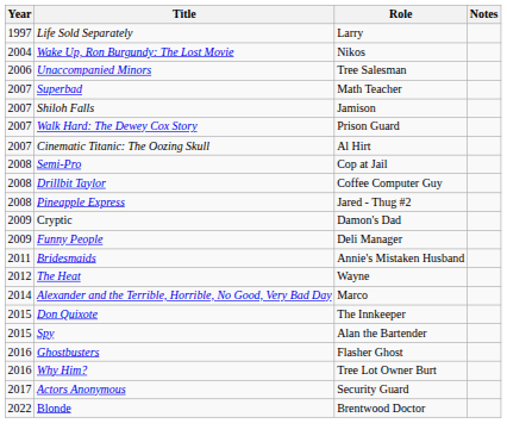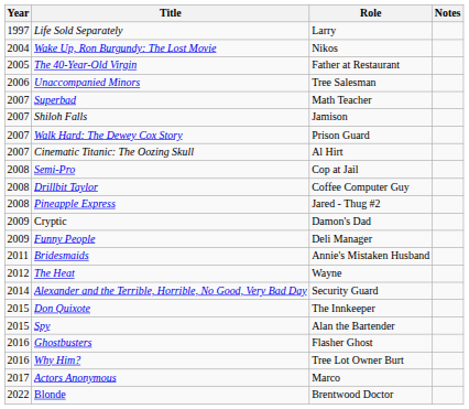 <table class="wikitable sortable">
 <tr>
 <th>Year</th>
 <th>Title</th>
 <th>Role</th>
 <th>Notes</th>
 </tr>
 <tr>
 <td>1997</td>
 <td><em>Life Sold Separately</em></td>
 <td>Larry</td>
 <td></td>
 </tr>
 <tr>
 <td>2004</td>
 <td><em><a href='#'>Wake Up, Ron Burgundy: The Lost Movie</a></em></td>
 <td>Nikos</td>
+<td></td>
+</tr>
+<tr>
+<td>2005</td>
+<td><em><a href='#'>The 40-Year-Old Virgin</a></em></td>
+<td>Father at Restaurant</td>
 <td></td>
 </tr>
 <tr>
 <td>2006</td>
 <td><em><a href='#'>Unaccompanied Minors</a></em></td>
 <td>Tree Salesman</td>
 <td></td>
 </tr>
 <tr>
 <td>2007</td>
 <td><em><a href='#'>Superbad</a></em></td>
 <td>Math Teacher</td>
 <td></td>
 </tr>
 <tr>
 <td>2007</td>
 <td><em>Shiloh Falls</em></td>
 <td>Jamison</td>
 <td></td>
 </tr>
 <tr>
 <td>2007</td>
 <td><em><a href='#'>Walk Hard: The Dewey Cox Story</a></em></td>
 <td>Prison Guard</td>
 <td></td>
 </tr>
 <tr>
 <td>2007</td>
 <td><em>Cinematic Titanic: The Oozing Skull</em></td>
 <td>Al Hirt</td>
 <td></td>
 </tr>
 <tr>
 <td>2008</td>
 <td><em><a href='#'>Semi-Pro</a></em></td>
 <td>Cop at Jail</td>
 <td></td>
 </tr>
 <tr>
 <td>2008</td>
 <td><em><a href='#'>Drillbit Taylor</a></em></td>
 <td>Coffee Computer Guy</td>
 <td></td>
 </tr>
 <tr>
 <td>2008</td>
 <td><a href='#'><em>Pineapple Express</em></a></td>
 <td>Jared - Thug #2</td>
 <td></td>
 </tr>
 <tr>
 <td>2009</td>
 <td>Cryptic</td>
 <td>Damon's Dad</td>
 <td></td>
 </tr>
 <tr>
 <td>2009</td>
 <td><em><a href='#'>Funny People</a></em></td>
 <td>Deli Manager</td>
 <td></td>
 </tr>
 <tr>
 <td>2011</td>
 <td><a href='#'><em>Bridesmaids</em></a></td>
 <td>Annie's Mistaken Husband</td>
 <td></td>
 </tr>
 <tr>
 <td>2012</td>
 <td><a href='#'><em>The Heat</em></a></td>
 <td>Wayne</td>
 <td></td>
 </tr>
 <tr>
 <td>2014</td>
 <td><a href='#'><em>Alexander and the Terrible, Horrible, No Good, Very Bad Day</em></a></td>
-<td>Marco</td>
+<td>Security Guard</td>
 <td></td>
 </tr>
 <tr>
 <td>2015</td>
 <td><a href='#'><em>Don Quixote</em></a></td>
 <td>The Innkeeper</td>
 <td></td>
 </tr>
 <tr>
 <td>2015</td>
 <td><a href='#'><em>Spy</em></a></td>
 <td>Alan the Bartender</td>
 <td></td>
 </tr>
 <tr>
 <td>2016</td>
 <td><a href='#'><em>Ghostbusters</em></a></td>
 <td>Flasher Ghost</td>
 <td></td>
 </tr>
 <tr>
 <td>2016</td>
 <td><em><a href='#'>Why Him?</a></em></td>
 <td>Tree Lot Owner Burt</td>
 <td></td>
 </tr>
 <tr>
 <td>2017</td>
 <td><em><a href='#'>Actors Anonymous</a></em></td>
-<td>Security Guard</td>
+<td>Marco</td>
 <td></td>
 </tr>
 <tr>
 <td>2022</td>
 <td><a href='#'>Blonde</a></td>
 <td>Brentwood Doctor</td>
 <td></td>
 </tr>
 </table>
